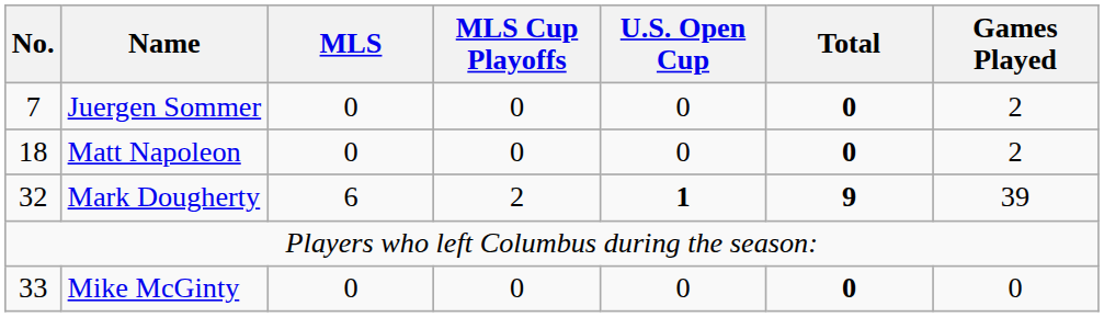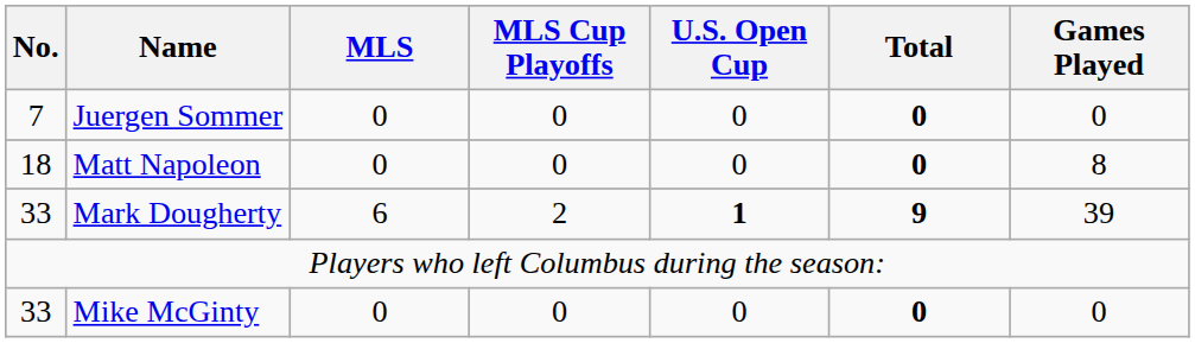 <table class="wikitable sortable" style="text-align: center;">
 <tr>
 <th rowspan=1>No.</th>
 <th rowspan=1>Name</th>
 <th style="width:85px;"><a href='#'>MLS</a></th>
 <th style="width:85px;"><a href='#'>MLS Cup Playoffs</a></th>
 <th style="width:85px;"><a href='#'>U.S. Open Cup</a></th>
 <th style="width:85px;"><strong>Total</strong></th>
 <th style="width:85px;"><strong>Games Played</strong></th>
 </tr>
 <tr>
 <td>7</td>
 <td align=left> <a href='#'>Juergen Sommer</a></td>
 <td>0</td>
 <td>0</td>
 <td>0</td>
 <td><strong>0</strong></td>
-<td>2</td>
+<td>0</td>
 </tr>
 <tr>
 <td>18</td>
 <td align=left> <a href='#'>Matt Napoleon</a></td>
 <td>0</td>
 <td>0</td>
 <td>0</td>
 <td><strong>0</strong></td>
-<td>2</td>
+<td>8</td>
 </tr>
 <tr>
-<td>32</td>
+<td>33</td>
 <td align=left> <a href='#'>Mark Dougherty</a></td>
 <td>6</td>
 <td>2</td>
 <td><strong>1</strong></td>
 <td><strong>9</strong></td>
 <td>39</td>
 </tr>
 <tr>
 <td colspan=9 align=center><em>Players who left Columbus during the season:</em></td>
 </tr>
 <tr>
 <td>33</td>
 <td align=left> <a href='#'>Mike McGinty</a></td>
 <td>0</td>
 <td>0</td>
 <td>0</td>
 <td><strong>0</strong></td>
 <td>0</td>
 </tr>
 </table>
